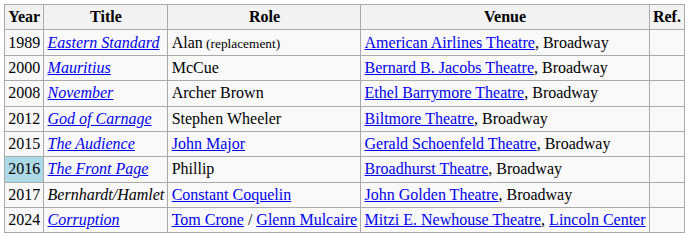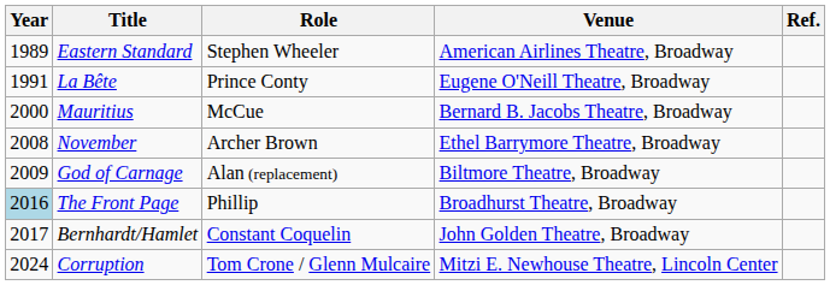 <table class="wikitable sortable">
 <tr>
 <th>Year</th>
 <th>Title</th>
 <th>Role</th>
 <th>Venue</th>
 <th class="unsortable">Ref.</th>
 </tr>
 <tr>
 <td>1989</td>
 <td><em><a href='#'>Eastern Standard</a></em></td>
-<td>Alan<small> (replacement) </small></td>
+<td>Stephen Wheeler</td>
 <td><a href='#'>American Airlines Theatre</a>, Broadway</td>
+<td></td>
+</tr>
+<tr>
+<td>1991</td>
+<td><em><a href='#'>La Bête</a></em></td>
+<td>Prince Conty</td>
+<td><a href='#'>Eugene O'Neill Theatre</a>, Broadway</td>
 <td></td>
 </tr>
 <tr>
 <td>2000</td>
 <td><em><a href='#'>Mauritius</a></em></td>
 <td>McCue</td>
 <td><a href='#'>Bernard B. Jacobs Theatre</a>, Broadway</td>
 <td></td>
 </tr>
 <tr>
 <td>2008</td>
 <td><em><a href='#'>November</a></em></td>
 <td>Archer Brown</td>
 <td><a href='#'>Ethel Barrymore Theatre</a>, Broadway</td>
 <td></td>
 </tr>
 <tr>
-<td>2012</td>
+<td>2009</td>
 <td><em><a href='#'>God of Carnage</a></em></td>
-<td>Stephen Wheeler</td>
+<td>Alan<small> (replacement) </small></td>
 <td><a href='#'>Biltmore Theatre</a>, Broadway</td>
-<td></td>
-</tr>
-<tr>
-<td>2015</td>
-<td data-sort-value="Audience, The"><em><a href='#'>The Audience</a></em></td>
-<td><a href='#'>John Major</a></td>
-<td><a href='#'>Gerald Schoenfeld Theatre</a>, Broadway</td>
 <td></td>
 </tr>
 <tr>
 <td style="background: lightblue;">2016</td>
 <td data-sort-value="Front Page, The"><em><a href='#'>The Front Page</a></em></td>
 <td>Phillip</td>
 <td><a href='#'>Broadhurst Theatre</a>, Broadway</td>
 <td></td>
 </tr>
 <tr>
 <td>2017</td>
 <td><em>Bernhardt/Hamlet</em></td>
 <td><a href='#'>Constant Coquelin</a></td>
 <td><a href='#'>John Golden Theatre</a>, Broadway</td>
 <td></td>
 </tr>
 <tr>
 <td>2024</td>
 <td><em><a href='#'>Corruption</a></em></td>
 <td><a href='#'>Tom Crone</a> / <a href='#'>Glenn Mulcaire</a></td>
 <td><a href='#'>Mitzi E. Newhouse Theatre</a>, <a href='#'>Lincoln Center</a></td>
 <td></td>
 </tr>
 <tr>
 </tr>
 </table>
